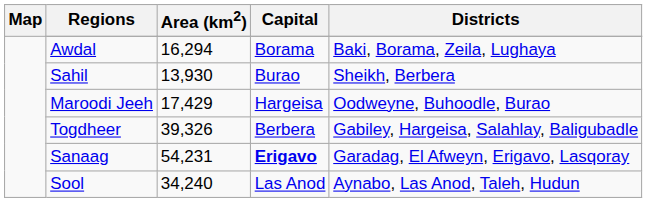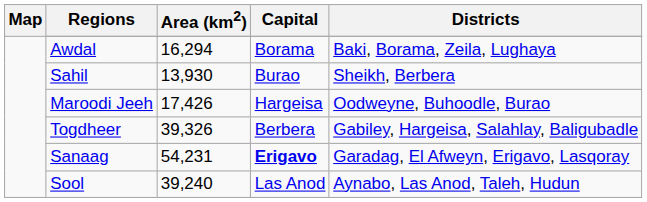 <table class="wikitable">
 <tr>
 <th>Map</th>
 <th>Regions</th>
 <th>Area (km<sup>2</sup>)</th>
 <th>Capital</th>
 <th>Districts</th>
 </tr>
 <tr>
 <td rowspan="7"></td>
 </tr>
 <tr>
 <td><a href='#'>Awdal</a></td>
 <td>16,294</td>
 <td><a href='#'>Borama</a></td>
 <td><a href='#'>Baki</a>, <a href='#'>Borama</a>, <a href='#'>Zeila</a>, <a href='#'>Lughaya</a></td>
 </tr>
 <tr>
 <td><a href='#'>Sahil</a></td>
 <td>13,930</td>
 <td><a href='#'>Burao</a></td>
 <td><a href='#'>Sheikh</a>, <a href='#'>Berbera</a></td>
 </tr>
 <tr>
 <td><a href='#'>Maroodi Jeeh</a></td>
-<td>17,429</td>
+<td>17,426</td>
 <td><a href='#'>Hargeisa</a></td>
 <td><a href='#'>Oodweyne</a>, <a href='#'>Buhoodle</a>, <a href='#'>Burao</a></td>
 </tr>
 <tr>
 <td><a href='#'>Togdheer</a></td>
 <td>39,326</td>
 <td><a href='#'>Berbera</a></td>
 <td><a href='#'>Gabiley</a>, <a href='#'>Hargeisa</a>, <a href='#'>Salahlay</a>, <a href='#'>Baligubadle</a></td>
 </tr>
 <tr>
 <td><a href='#'>Sanaag</a></td>
 <td>54,231</td>
 <td><strong><a href='#'>Erigavo</a></strong></td>
 <td><a href='#'>Garadag</a>, <a href='#'>El Afweyn</a>, <a href='#'>Erigavo</a>, <a href='#'>Lasqoray</a></td>
 </tr>
 <tr>
 <td><a href='#'>Sool</a></td>
-<td>34,240</td>
+<td>39,240</td>
 <td><a href='#'>Las Anod</a></td>
 <td><a href='#'>Aynabo</a>, <a href='#'>Las Anod</a>, <a href='#'>Taleh</a>, <a href='#'>Hudun</a></td>
 </tr>
 </table>
